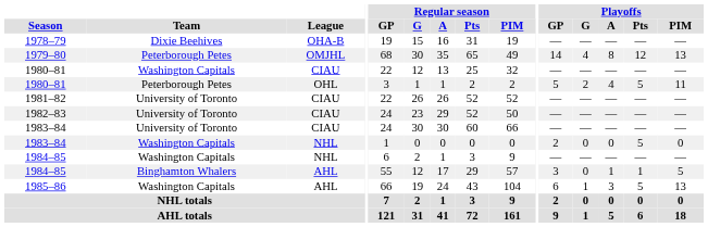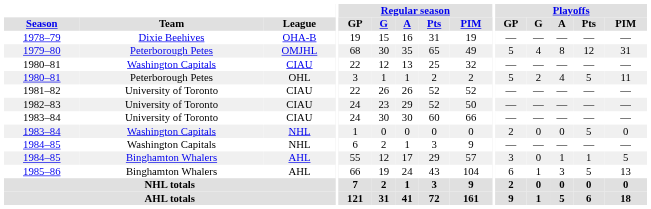 <table border="0" cellpadding="1" cellspacing="0" style="text-align:center; width:60em">
 <tr bgcolor="#e0e0e0">
 <th colspan="3" bgcolor="#ffffff"></th>
 <th rowspan="99" bgcolor="#ffffff"></th>
 <th colspan="5"><a href='#'>Regular season</a></th>
 <th rowspan="99" bgcolor="#ffffff"></th>
 <th colspan="5"><a href='#'>Playoffs</a></th>
 </tr>
 <tr bgcolor="#e0e0e0">
 <th><a href='#'>Season</a></th>
 <th>Team</th>
 <th>League</th>
 <th>GP</th>
 <th><a href='#'>G</a></th>
 <th><a href='#'>A</a></th>
 <th><a href='#'>Pts</a></th>
 <th><a href='#'>PIM</a></th>
 <th>GP</th>
 <th>G</th>
 <th>A</th>
 <th>Pts</th>
 <th>PIM</th>
 </tr>
 <tr>
 <td><a href='#'>1978–79</a></td>
 <td><a href='#'>Dixie Beehives</a></td>
 <td><a href='#'>OHA-B</a></td>
 <td>19</td>
 <td>15</td>
 <td>16</td>
 <td>31</td>
 <td>19</td>
 <td>—</td>
 <td>—</td>
 <td>—</td>
 <td>—</td>
 <td>—</td>
 </tr>
 <tr bgcolor="#f0f0f0">
 <td><a href='#'>1979–80</a></td>
 <td><a href='#'>Peterborough Petes</a></td>
 <td><a href='#'>OMJHL</a></td>
 <td>68</td>
 <td>30</td>
 <td>35</td>
 <td>65</td>
 <td>49</td>
-<td>14</td>
+<td>5</td>
 <td>4</td>
 <td>8</td>
 <td>12</td>
-<td>13</td>
+<td>31</td>
 </tr>
 <tr>
 <td>1980–81</td>
 <td><a href='#'>Washington Capitals</a></td>
 <td><a href='#'>CIAU</a></td>
 <td>22</td>
 <td>12</td>
 <td>13</td>
 <td>25</td>
 <td>32</td>
 <td>—</td>
 <td>—</td>
 <td>—</td>
 <td>—</td>
 <td>—</td>
 </tr>
 <tr bgcolor="#f0f0f0">
 <td><a href='#'>1980–81</a></td>
 <td>Peterborough Petes</td>
 <td>OHL</td>
 <td>3</td>
 <td>1</td>
 <td>1</td>
 <td>2</td>
 <td>2</td>
 <td>5</td>
 <td>2</td>
 <td>4</td>
 <td>5</td>
 <td>11</td>
 </tr>
 <tr>
 <td>1981–82</td>
 <td>University of Toronto</td>
 <td>CIAU</td>
 <td>22</td>
 <td>26</td>
 <td>26</td>
 <td>52</td>
 <td>52</td>
 <td>—</td>
 <td>—</td>
 <td>—</td>
 <td>—</td>
 <td>—</td>
 </tr>
 <tr bgcolor="#f0f0f0">
 <td>1982–83</td>
 <td>University of Toronto</td>
 <td>CIAU</td>
 <td>24</td>
 <td>23</td>
 <td>29</td>
 <td>52</td>
 <td>50</td>
 <td>—</td>
 <td>—</td>
 <td>—</td>
 <td>—</td>
 <td>—</td>
 </tr>
 <tr>
 <td>1983–84</td>
 <td>University of Toronto</td>
 <td>CIAU</td>
 <td>24</td>
 <td>30</td>
 <td>30</td>
 <td>60</td>
 <td>66</td>
 <td>—</td>
 <td>—</td>
 <td>—</td>
 <td>—</td>
 <td>—</td>
 </tr>
 <tr bgcolor="#f0f0f0">
 <td><a href='#'>1983–84</a></td>
 <td><a href='#'>Washington Capitals</a></td>
 <td><a href='#'>NHL</a></td>
 <td>1</td>
 <td>0</td>
 <td>0</td>
 <td>0</td>
 <td>0</td>
 <td>2</td>
 <td>0</td>
 <td>0</td>
 <td>5</td>
 <td>0</td>
 </tr>
 <tr>
 <td><a href='#'>1984–85</a></td>
 <td>Washington Capitals</td>
 <td>NHL</td>
 <td>6</td>
 <td>2</td>
 <td>1</td>
 <td>3</td>
 <td>9</td>
 <td>—</td>
 <td>—</td>
 <td>—</td>
 <td>—</td>
 <td>—</td>
 </tr>
 <tr bgcolor="#f0f0f0">
 <td><a href='#'>1984–85</a></td>
 <td><a href='#'>Binghamton Whalers</a></td>
 <td><a href='#'>AHL</a></td>
 <td>55</td>
 <td>12</td>
 <td>17</td>
 <td>29</td>
 <td>57</td>
 <td>3</td>
 <td>0</td>
 <td>1</td>
 <td>1</td>
 <td>5</td>
 </tr>
 <tr>
 <td><a href='#'>1985–86</a></td>
-<td>Washington Capitals</td>
+<td>Binghamton Whalers</td>
 <td>AHL</td>
 <td>66</td>
 <td>19</td>
 <td>24</td>
 <td>43</td>
 <td>104</td>
 <td>6</td>
 <td>1</td>
 <td>3</td>
 <td>5</td>
 <td>13</td>
 </tr>
 <tr>
 </tr>
 <tr ALIGN="center" bgcolor="#e0e0e0">
 <th colspan="3">NHL totals</th>
 <th ALIGN="center">7</th>
 <th ALIGN="center">2</th>
 <th ALIGN="center">1</th>
 <th ALIGN="center">3</th>
 <th ALIGN="center">9</th>
 <th ALIGN="center">2</th>
 <th ALIGN="center">0</th>
 <th ALIGN="center">0</th>
 <th ALIGN="center">0</th>
 <th ALIGN="center">0</th>
 </tr>
 <tr>
 </tr>
 <tr ALIGN="center" bgcolor="#e0e0e0">
 <th colspan="3">AHL totals</th>
 <th ALIGN="center">121</th>
 <th ALIGN="center">31</th>
 <th ALIGN="center">41</th>
 <th ALIGN="center">72</th>
 <th ALIGN="center">161</th>
 <th ALIGN="center">9</th>
 <th ALIGN="center">1</th>
 <th ALIGN="center">5</th>
 <th ALIGN="center">6</th>
 <th ALIGN="center">18</th>
 </tr>
 </table>
